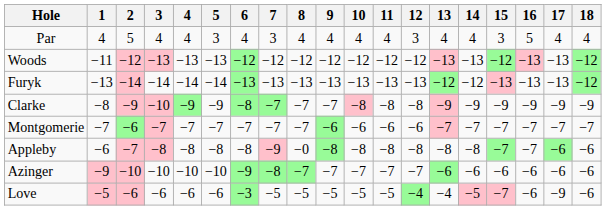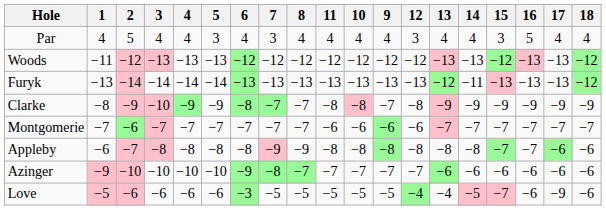 <table class="wikitable" style="text-align:center">
 <tr>
 <th>Hole</th>
 <th>1</th>
 <th>2</th>
 <th>3</th>
 <th>4</th>
 <th>5</th>
 <th>6</th>
 <th>7</th>
 <th>8</th>
+<th>11</th>
+<th>10</th>
 <th>9</th>
-<th>10</th>
-<th>11</th>
 <th>12</th>
 <th>13</th>
 <th>14</th>
 <th>15</th>
 <th>16</th>
 <th>17</th>
 <th>18</th>
 </tr>
 <tr>
 <td>Par</td>
 <td>4</td>
 <td>5</td>
 <td>4</td>
 <td>4</td>
 <td>3</td>
 <td>4</td>
 <td>3</td>
 <td>4</td>
 <td>4</td>
 <td>4</td>
 <td>4</td>
 <td>3</td>
 <td>4</td>
 <td>4</td>
 <td>3</td>
 <td>5</td>
 <td>4</td>
 <td>4</td>
 </tr>
 <tr>
 <td align=left> Woods</td>
 <td>−11</td>
 <td style="background: Pink;">−12</td>
 <td style="background: Pink;">−13</td>
 <td>−13</td>
 <td>−13</td>
 <td style="background: PaleGreen;">−12</td>
 <td>−12</td>
 <td>−12</td>
 <td>−12</td>
 <td>−12</td>
 <td>−12</td>
 <td>−12</td>
 <td style="background: Pink;">−13</td>
 <td>−13</td>
 <td style="background: PaleGreen;">−12</td>
 <td style="background: Pink;">−13</td>
 <td>−13</td>
 <td style="background: PaleGreen;">−12</td>
 </tr>
 <tr>
 <td align=left> Furyk</td>
 <td>−13</td>
 <td style="background: Pink;">−14</td>
 <td>−14</td>
 <td>−14</td>
 <td>−14</td>
 <td style="background: PaleGreen;">−13</td>
 <td>−13</td>
 <td>−13</td>
 <td>−13</td>
 <td>−13</td>
 <td>−13</td>
 <td>−13</td>
 <td style="background: PaleGreen;">−12</td>
-<td>−12</td>
+<td>−11</td>
 <td style="background: Pink;">−13</td>
 <td>−13</td>
 <td>−13</td>
 <td style="background: PaleGreen;">−12</td>
 </tr>
 <tr>
 <td align=left> Clarke</td>
 <td>−8</td>
 <td style="background: Pink;">−9</td>
 <td style="background: Pink;">−10</td>
 <td style="background: PaleGreen;">−9</td>
 <td>−9</td>
 <td style="background: PaleGreen;">−8</td>
 <td style="background: PaleGreen;">−7</td>
 <td>−7</td>
+<td>−8</td>
+<td style="background: Pink;">−8</td>
 <td>−7</td>
-<td style="background: Pink;">−8</td>
-<td>−8</td>
 <td>−8</td>
 <td style="background: Pink;">−9</td>
 <td>−9</td>
 <td>−9</td>
 <td>−9</td>
 <td>−9</td>
 <td>−9</td>
 </tr>
 <tr>
 <td align=left> Montgomerie</td>
 <td>−7</td>
 <td style="background: PaleGreen;">−6</td>
 <td style="background: Pink;">−7</td>
 <td>−7</td>
 <td>−7</td>
 <td>−7</td>
 <td>−7</td>
 <td>−7</td>
-<td style="background: PaleGreen;">−6</td>
 <td>−6</td>
 <td>−6</td>
+<td style="background: PaleGreen;">−6</td>
 <td>−6</td>
 <td style="background: Pink;">−7</td>
 <td>−7</td>
 <td>−7</td>
 <td>−7</td>
 <td>−7</td>
 <td>−7</td>
 </tr>
 <tr>
 <td align=left> Appleby</td>
 <td>−6</td>
 <td style="background: Pink;">−7</td>
 <td style="background: Pink;">−8</td>
 <td>−8</td>
 <td>−8</td>
 <td>−8</td>
 <td style="background: Pink;">−9</td>
-<td>−0</td>
-<td style="background: PaleGreen;">−8</td>
+<td>−9</td>
 <td>−8</td>
 <td>−8</td>
+<td style="background: PaleGreen;">−8</td>
 <td>−8</td>
 <td>−8</td>
 <td>−8</td>
 <td style="background: PaleGreen;">−7</td>
 <td>−7</td>
 <td style="background: PaleGreen;">−6</td>
 <td>−6</td>
 </tr>
 <tr>
 <td align=left> Azinger</td>
 <td style="background: Pink;">−9</td>
 <td style="background: Pink;">−10</td>
 <td>−10</td>
 <td>−10</td>
 <td>−10</td>
 <td style="background: PaleGreen;">−9</td>
 <td style="background: PaleGreen;">−8</td>
 <td style="background: PaleGreen;">−7</td>
 <td>−7</td>
 <td>−7</td>
 <td>−7</td>
 <td>−7</td>
 <td style="background: PaleGreen;">−6</td>
 <td>−6</td>
 <td>−6</td>
 <td>−6</td>
 <td>−6</td>
 <td>−6</td>
 </tr>
 <tr>
 <td align=left> Love</td>
 <td style="background: Pink;">−5</td>
 <td style="background: Pink;">−6</td>
 <td>−6</td>
 <td>−6</td>
 <td>−6</td>
 <td style="background: PaleGreen;">−3</td>
 <td>−5</td>
 <td>−5</td>
 <td>−5</td>
 <td>−5</td>
 <td>−5</td>
 <td style="background: PaleGreen;">−4</td>
 <td>−4</td>
 <td style="background: Pink;">−5</td>
 <td style="background: Pink;">−7</td>
 <td>−6</td>
 <td>−9</td>
 <td>−6</td>
 </tr>
 </table>
